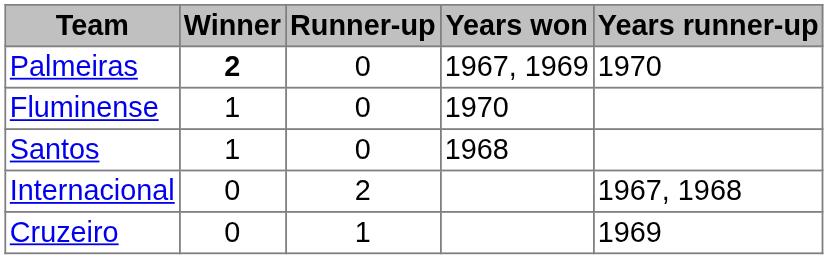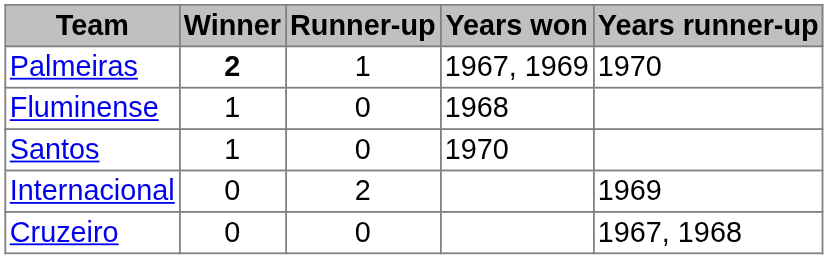 <table class="toccolours sortable" style="border-collapse:collapse; margin-left:0.5em; margin-bottom:0.5em" border=1 cellpadding=2 cellspacing=0>
 <tr bgcolor="#c0c0c0">
 <th>Team</th>
 <th>Winner</th>
 <th>Runner-up</th>
 <th>Years won</th>
 <th>Years runner-up</th>
 </tr>
 <tr>
 <td> <a href='#'>Palmeiras</a></td>
 <td align=center><strong>2</strong></td>
-<td align=center>0</td>
+<td align=center>1</td>
 <td>1967, 1969</td>
 <td>1970</td>
 </tr>
 <tr>
 <td> <a href='#'>Fluminense</a></td>
 <td align=center>1</td>
 <td align=center>0</td>
-<td>1970</td>
+<td>1968</td>
 <td></td>
 </tr>
 <tr>
 <td> <a href='#'>Santos</a></td>
 <td align=center>1</td>
 <td align=center>0</td>
-<td>1968</td>
+<td>1970</td>
 <td></td>
 </tr>
 <tr>
 <td> <a href='#'>Internacional</a></td>
 <td align=center>0</td>
 <td align=center>2</td>
 <td></td>
-<td>1967, 1968</td>
+<td>1969</td>
 </tr>
 <tr>
 <td> <a href='#'>Cruzeiro</a></td>
 <td align=center>0</td>
-<td align=center>1</td>
+<td align=center>0</td>
 <td></td>
-<td>1969</td>
+<td>1967, 1968</td>
 </tr>
 </table>
